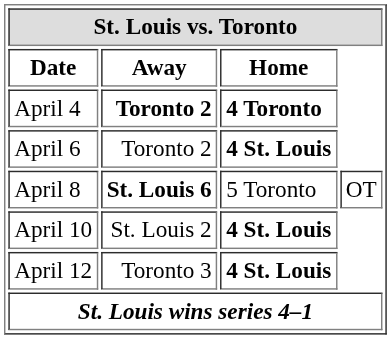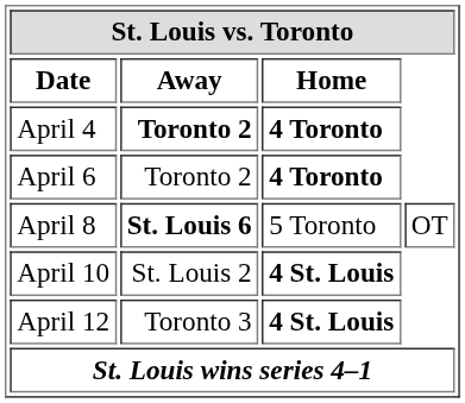 <table cellpadding="3" border="1">
 <tr>
 <th style="background:#ddd;" colspan="4">St. Louis vs. Toronto</th>
 </tr>
 <tr>
 <th>Date</th>
 <th>Away</th>
 <th>Home</th>
 </tr>
 <tr>
 <td>April 4</td>
 <td style="text-align:right;"><strong>Toronto 2</strong></td>
 <td><strong>4 Toronto</strong></td>
 </tr>
 <tr>
 <td>April 6</td>
 <td style="text-align:right;">Toronto 2</td>
-<td><strong>4 St. Louis</strong></td>
+<td><strong>4 Toronto</strong></td>
 </tr>
 <tr>
 <td>April 8</td>
 <td style="text-align:right;"><strong>St. Louis 6</strong></td>
 <td>5 Toronto</td>
 <td>OT</td>
 </tr>
 <tr>
 <td>April 10</td>
 <td style="text-align:right;">St. Louis 2</td>
 <td><strong>4 St. Louis</strong></td>
 </tr>
 <tr>
 <td>April 12</td>
 <td style="text-align:right;">Toronto 3</td>
 <td><strong>4 St. Louis</strong></td>
 </tr>
 <tr>
 <td style="text-align:center;" colspan="4"><strong><em>St. Louis wins series 4–1</em></strong></td>
 </tr>
 </table>
